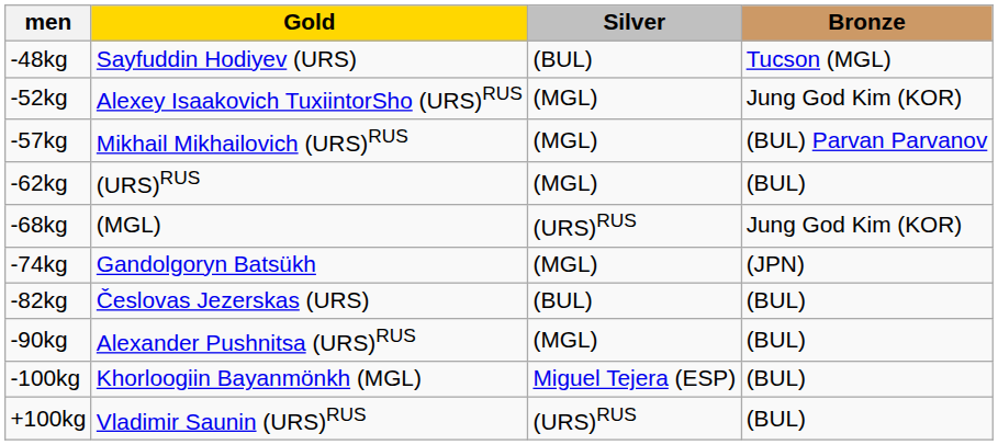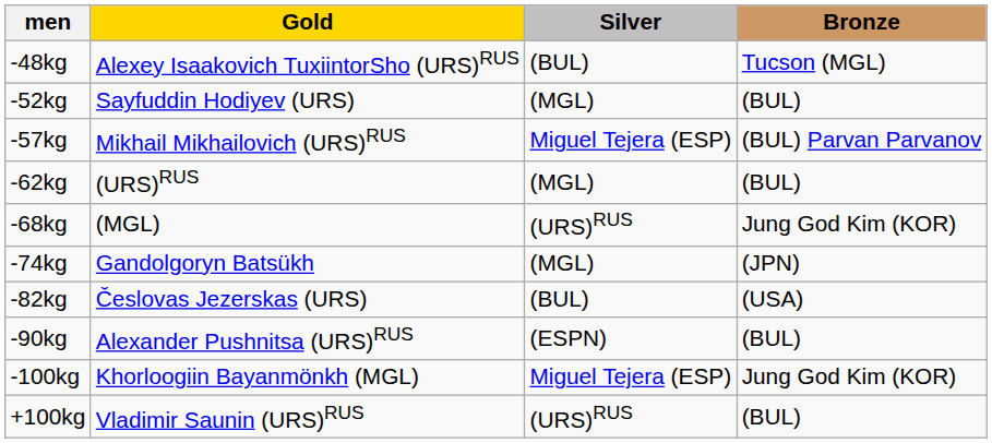 <table class="wikitable">
 <tr>
 <th>men</th>
 <th style="background: gold">Gold</th>
 <th style="background: silver">Silver</th>
 <th style="background: #cc9966">Bronze</th>
 </tr>
 <tr>
 <td>-48kg</td>
-<td> <a href='#'>Sayfuddin Hodiyev</a> (URS)</td>
+<td> <a href='#'>Alexey Isaakovich TuxiintorSho</a> (URS)<sup>RUS</sup></td>
 <td> <a href='#'></a> (BUL)</td>
 <td> <a href='#'>Tucson</a> (MGL)</td>
 </tr>
 <tr>
 <td>-52kg</td>
-<td> <a href='#'>Alexey Isaakovich TuxiintorSho</a> (URS)<sup>RUS</sup></td>
+<td> <a href='#'>Sayfuddin Hodiyev</a> (URS)</td>
 <td> <a href='#'></a> (MGL)</td>
-<td> Jung God Kim (KOR)</td>
+<td> <a href='#'></a> (BUL)</td>
 </tr>
 <tr>
 <td>-57kg</td>
 <td> <a href='#'>Mikhail Mikhailovich</a> (URS)<sup>RUS</sup></td>
-<td> <a href='#'></a> (MGL)</td>
+<td> <a href='#'>Miguel Tejera</a> (ESP)</td>
 <td> (BUL) <a href='#'>Parvan Parvanov</a></td>
 </tr>
 <tr>
 <td>-62kg</td>
 <td> <a href='#'></a> (URS)<sup>RUS</sup></td>
 <td> <a href='#'></a> (MGL)</td>
 <td> <a href='#'></a> (BUL)</td>
 </tr>
 <tr>
 <td>-68kg</td>
 <td> <a href='#'></a> (MGL)</td>
 <td> <a href='#'></a> (URS)<sup>RUS</sup></td>
 <td> Jung God Kim (KOR)</td>
 </tr>
 <tr>
 <td>-74kg</td>
 <td> <a href='#'>Gandolgoryn Batsükh</a></td>
 <td> <a href='#'></a> (MGL)</td>
 <td>  (JPN)</td>
 </tr>
 <tr>
 <td>-82kg</td>
 <td> <a href='#'>Česlovas Jezerskas</a> (URS)</td>
 <td> <a href='#'></a> (BUL)</td>
-<td> <a href='#'></a> (BUL)</td>
+<td> <a href='#'></a> (USA)</td>
 </tr>
 <tr>
 <td>-90kg</td>
 <td> <a href='#'>Alexander Pushnitsa</a> (URS)<sup>RUS</sup></td>
-<td> <a href='#'></a> (MGL)</td>
+<td> <a href='#'></a> (ESPN)</td>
 <td>  (BUL)</td>
 </tr>
 <tr>
 <td>-100kg</td>
 <td> <a href='#'>Khorloogiin Bayanmönkh</a> (MGL)</td>
 <td> <a href='#'>Miguel Tejera</a> (ESP)</td>
-<td> <a href='#'></a> (BUL)</td>
+<td> Jung God Kim (KOR)</td>
 </tr>
 <tr>
 <td>+100kg</td>
 <td> <a href='#'>Vladimir Saunin</a> (URS)<sup>RUS</sup></td>
 <td> <a href='#'></a> (URS)<sup>RUS</sup></td>
 <td> <a href='#'></a> (BUL)</td>
 </tr>
 </table>
